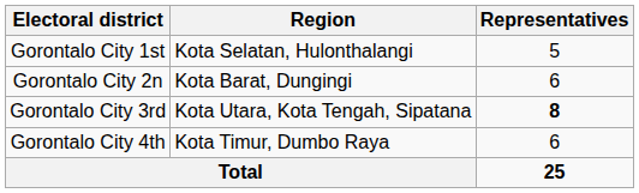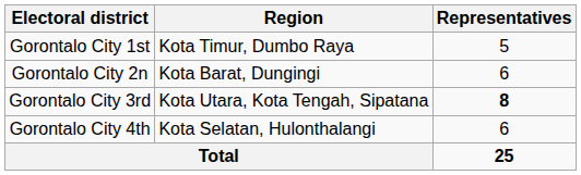 <table class="wikitable">
 <tr>
 <th>Electoral district</th>
 <th>Region</th>
 <th>Representatives</th>
 </tr>
 <tr>
 <td align="center">Gorontalo City 1st</td>
-<td>Kota Selatan, Hulonthalangi</td>
+<td>Kota Timur, Dumbo Raya</td>
 <td align="center">5</td>
 </tr>
 <tr>
 <td align="center">Gorontalo City 2n</td>
 <td>Kota Barat, Dungingi</td>
 <td align="center">6</td>
 </tr>
 <tr>
 <td align="center">Gorontalo City 3rd</td>
 <td>Kota Utara, Kota Tengah, Sipatana</td>
 <td align="center"><strong>8</strong></td>
 </tr>
 <tr>
 <td align="center">Gorontalo City 4th</td>
-<td>Kota Timur, Dumbo Raya</td>
+<td>Kota Selatan, Hulonthalangi</td>
 <td align="center">6</td>
 </tr>
 <tr>
 <th colspan="2">Total</th>
 <td align="center"><strong>25</strong></td>
 </tr>
 </table>
